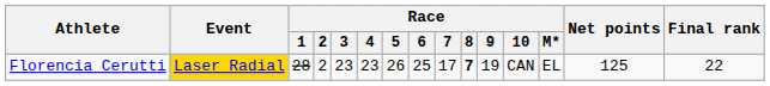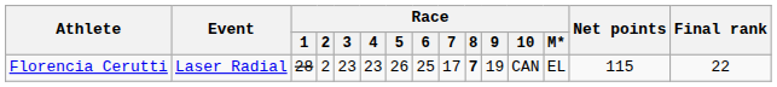 <table class="wikitable" style="font-size:90%">
 <tr>
 <th rowspan="2">Athlete</th>
 <th rowspan="2">Event</th>
 <th colspan=11>Race</th>
 <th rowspan=2>Net points</th>
 <th rowspan=2>Final rank</th>
 </tr>
 <tr style="font-size:95%">
 <th>1</th>
 <th>2</th>
 <th>3</th>
 <th>4</th>
 <th>5</th>
 <th>6</th>
 <th>7</th>
 <th>8</th>
 <th>9</th>
 <th>10</th>
 <th>M*</th>
 </tr>
 <tr align=center>
 <td align=left><a href='#'>Florencia Cerutti</a></td>
-<td align=left style="background: gold;"><a href='#'>Laser Radial</a></td>
+<td align=left><a href='#'>Laser Radial</a></td>
 <td><s>28</s></td>
 <td>2</td>
 <td>23</td>
 <td>23</td>
 <td>26</td>
 <td>25</td>
 <td>17</td>
 <td><strong>7</strong></td>
 <td>19</td>
 <td>CAN</td>
 <td>EL</td>
-<td>125</td>
+<td>115</td>
 <td>22</td>
 </tr>
 </table>
